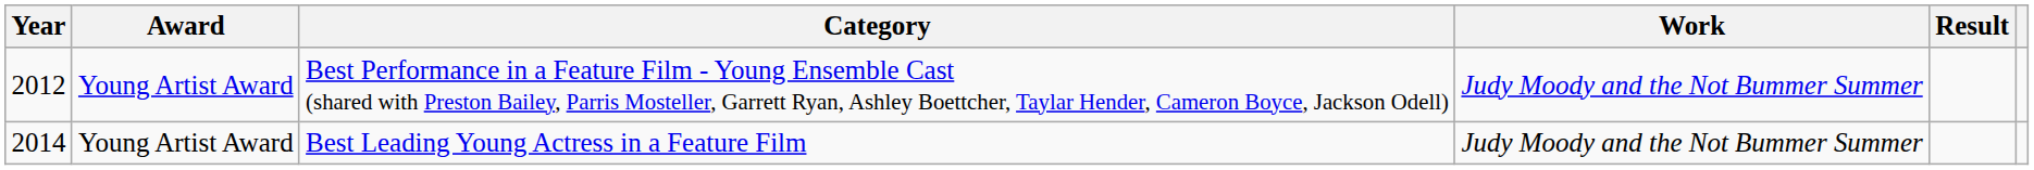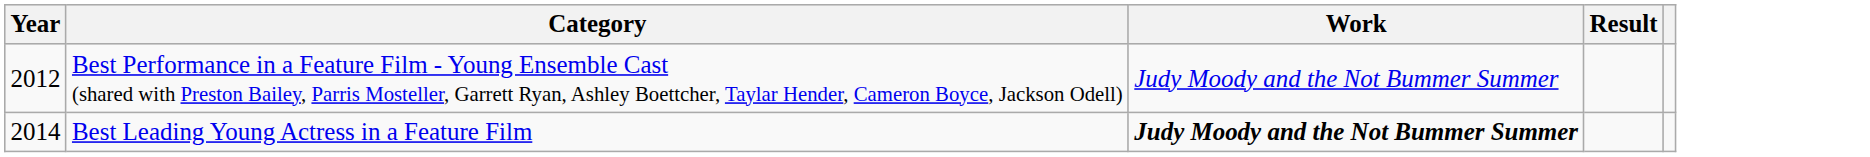 <table class="wikitable sortable">
 <tr>
 <th>Year</th>
-<th>Award</th>
 <th>Category</th>
 <th>Work</th>
 <th>Result</th>
 <th class="unsortable"></th>
 </tr>
 <tr>
 <td>2012</td>
-<td><a href='#'>Young Artist Award</a></td>
 <td><a href='#'>Best Performance in a Feature Film - Young Ensemble Cast</a><br><small>(shared with <a href='#'>Preston Bailey</a>, <a href='#'>Parris Mosteller</a>, Garrett Ryan, Ashley Boettcher, <a href='#'>Taylar Hender</a>, <a href='#'>Cameron Boyce</a>, Jackson Odell)</small></td>
 <td><em><a href='#'>Judy Moody and the Not Bummer Summer</a></em></td>
 <td></td>
 <td></td>
 </tr>
 <tr>
 <td>2014</td>
-<td>Young Artist Award</td>
 <td><a href='#'>Best Leading Young Actress in a Feature Film</a></td>
-<td><em>Judy Moody and the Not Bummer Summer</em></td>
+<td><strong><em>Judy Moody and the Not Bummer Summer</em></strong></td>
 <td></td>
 <td></td>
 </tr>
 </table>
